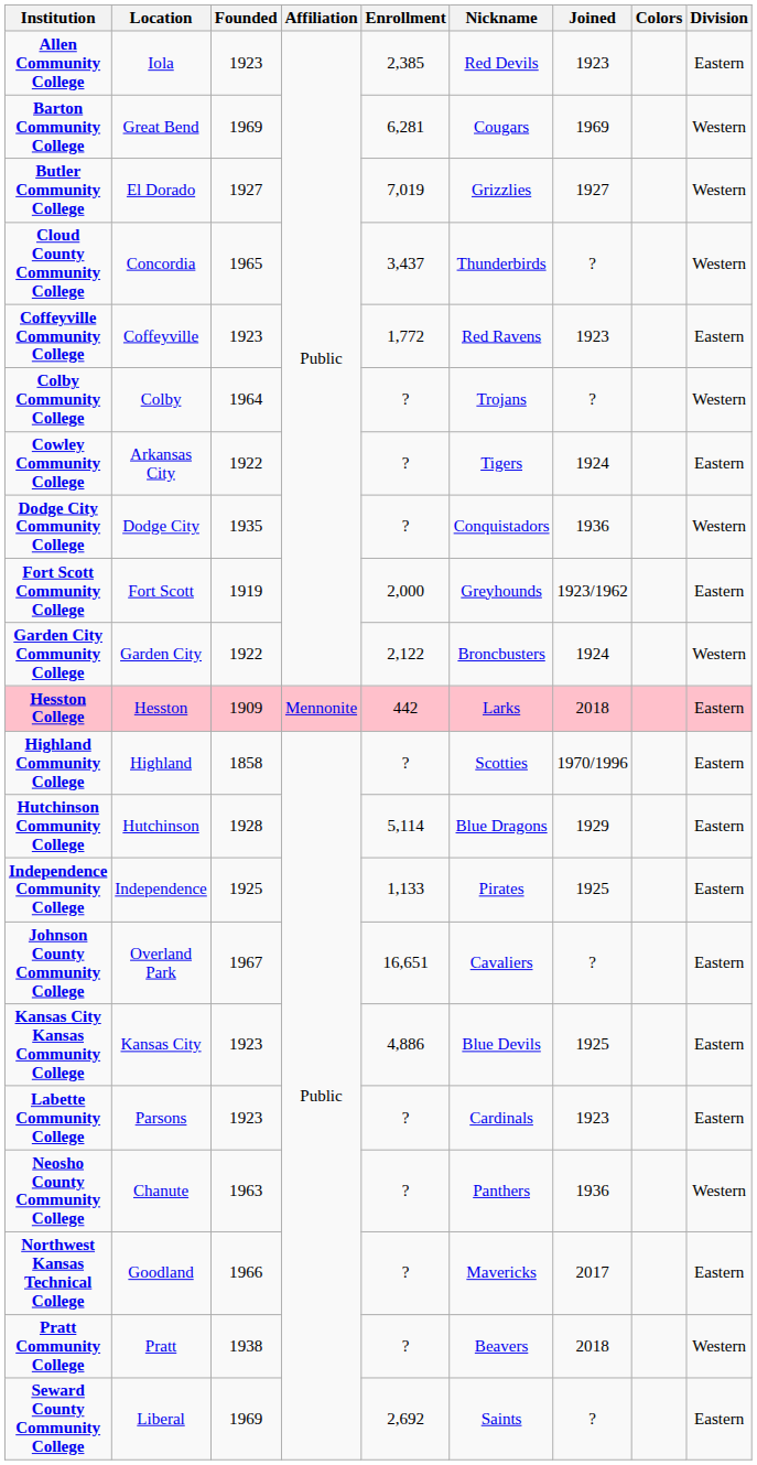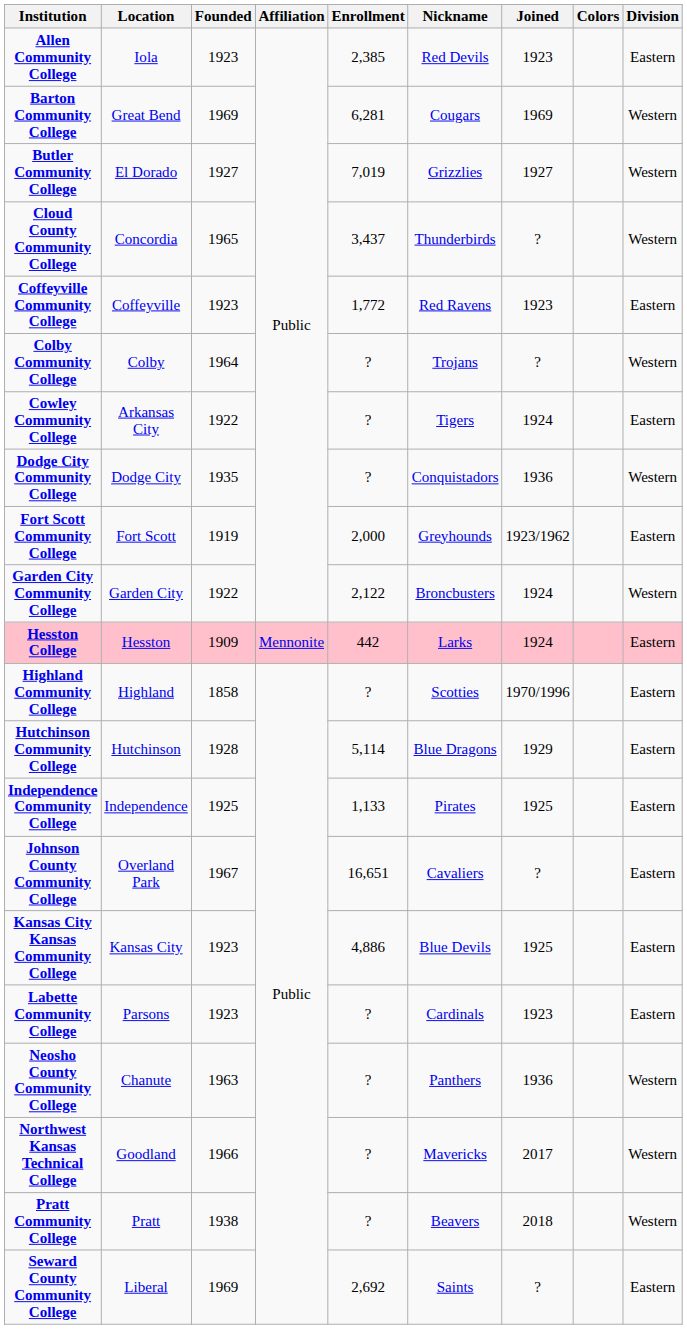 <table class="wikitable sortable" style="text-align:center;">
 <tr>
 <th>Institution</th>
 <th>Location</th>
 <th>Founded</th>
 <th>Affiliation</th>
 <th>Enrollment</th>
 <th>Nickname</th>
 <th>Joined</th>
 <th>Colors</th>
 <th>Division</th>
 </tr>
 <tr>
 <td><strong><a href='#'>Allen Community College</a></strong></td>
 <td><a href='#'>Iola</a></td>
 <td>1923</td>
 <td rowspan="10">Public</td>
 <td>2,385</td>
 <td><a href='#'>Red Devils</a></td>
 <td>1923</td>
 <td> </td>
 <td>Eastern</td>
 </tr>
 <tr>
 <td><strong><a href='#'>Barton Community College</a></strong></td>
 <td><a href='#'>Great Bend</a></td>
 <td>1969</td>
 <td>6,281</td>
 <td><a href='#'>Cougars</a></td>
 <td>1969</td>
 <td> </td>
 <td>Western</td>
 </tr>
 <tr>
 <td><strong><a href='#'>Butler Community College</a></strong></td>
 <td><a href='#'>El Dorado</a></td>
 <td>1927</td>
 <td>7,019</td>
 <td><a href='#'>Grizzlies</a></td>
 <td>1927</td>
 <td> </td>
 <td>Western</td>
 </tr>
 <tr>
 <td><strong><a href='#'>Cloud County Community College</a></strong></td>
 <td><a href='#'>Concordia</a></td>
 <td>1965</td>
 <td>3,437</td>
 <td><a href='#'>Thunderbirds</a></td>
 <td>?</td>
 <td> </td>
 <td>Western</td>
 </tr>
 <tr>
 <td><strong><a href='#'>Coffeyville Community College</a></strong></td>
 <td><a href='#'>Coffeyville</a></td>
 <td>1923</td>
 <td>1,772</td>
 <td><a href='#'>Red Ravens</a></td>
 <td>1923</td>
 <td> </td>
 <td>Eastern</td>
 </tr>
 <tr>
 <td><strong><a href='#'>Colby Community College</a></strong></td>
 <td><a href='#'>Colby</a></td>
 <td>1964</td>
 <td>?</td>
 <td><a href='#'>Trojans</a></td>
 <td>?</td>
 <td> </td>
 <td>Western</td>
 </tr>
 <tr>
 <td><strong><a href='#'>Cowley Community College</a></strong></td>
 <td><a href='#'>Arkansas City</a></td>
 <td>1922</td>
 <td>?</td>
 <td><a href='#'>Tigers</a></td>
 <td>1924</td>
 <td> </td>
 <td>Eastern</td>
 </tr>
 <tr>
 <td><strong><a href='#'>Dodge City Community College</a></strong></td>
 <td><a href='#'>Dodge City</a></td>
 <td>1935</td>
 <td>?</td>
 <td><a href='#'>Conquistadors</a></td>
 <td>1936</td>
 <td> </td>
 <td>Western</td>
 </tr>
 <tr>
 <td><strong><a href='#'>Fort Scott Community College</a></strong></td>
 <td><a href='#'>Fort Scott</a></td>
 <td>1919</td>
 <td>2,000</td>
 <td><a href='#'>Greyhounds</a></td>
 <td>1923/1962</td>
 <td> </td>
 <td>Eastern</td>
 </tr>
 <tr>
 <td><strong><a href='#'>Garden City Community College</a></strong></td>
 <td><a href='#'>Garden City</a></td>
 <td>1922</td>
 <td>2,122</td>
 <td><a href='#'>Broncbusters</a></td>
 <td>1924</td>
 <td> </td>
 <td>Western</td>
 </tr>
 <tr bgcolor=pink>
 <td><strong><a href='#'>Hesston College</a></strong></td>
 <td><a href='#'>Hesston</a></td>
 <td>1909</td>
 <td><a href='#'>Mennonite</a></td>
 <td>442</td>
 <td><a href='#'>Larks</a></td>
-<td>2018</td>
+<td>1924</td>
 <td> </td>
 <td>Eastern</td>
 </tr>
 <tr>
 <td><strong><a href='#'>Highland Community College</a></strong></td>
 <td><a href='#'>Highland</a></td>
 <td>1858</td>
 <td rowspan="10">Public</td>
 <td>?</td>
 <td><a href='#'>Scotties</a></td>
 <td>1970/1996</td>
 <td> </td>
 <td>Eastern</td>
 </tr>
 <tr>
 <td><strong><a href='#'>Hutchinson Community College</a></strong></td>
 <td><a href='#'>Hutchinson</a></td>
 <td>1928</td>
 <td>5,114</td>
 <td><a href='#'>Blue Dragons</a></td>
 <td>1929</td>
 <td> </td>
 <td>Eastern</td>
 </tr>
 <tr>
 <td><strong><a href='#'>Independence Community College</a></strong></td>
 <td><a href='#'>Independence</a></td>
 <td>1925</td>
 <td>1,133</td>
 <td><a href='#'>Pirates</a></td>
 <td>1925</td>
 <td> </td>
 <td>Eastern</td>
 </tr>
 <tr>
 <td><strong><a href='#'>Johnson County Community College</a></strong></td>
 <td><a href='#'>Overland Park</a></td>
 <td>1967</td>
 <td>16,651</td>
 <td><a href='#'>Cavaliers</a></td>
 <td>?</td>
 <td> </td>
 <td>Eastern</td>
 </tr>
 <tr>
 <td><strong><a href='#'>Kansas City Kansas Community College</a></strong></td>
 <td><a href='#'>Kansas City</a></td>
 <td>1923</td>
 <td>4,886</td>
 <td><a href='#'>Blue Devils</a></td>
 <td>1925</td>
 <td> </td>
 <td>Eastern</td>
 </tr>
 <tr>
 <td><strong><a href='#'>Labette Community College</a></strong></td>
 <td><a href='#'>Parsons</a></td>
 <td>1923</td>
 <td>?</td>
 <td><a href='#'>Cardinals</a></td>
 <td>1923</td>
 <td> </td>
 <td>Eastern</td>
 </tr>
 <tr>
 <td><strong><a href='#'>Neosho County Community College</a></strong></td>
 <td><a href='#'>Chanute</a></td>
 <td>1963</td>
 <td>?</td>
 <td><a href='#'>Panthers</a></td>
 <td>1936</td>
 <td> </td>
 <td>Western</td>
 </tr>
 <tr>
 <td><strong><a href='#'>Northwest Kansas Technical College</a></strong></td>
 <td><a href='#'>Goodland</a></td>
 <td>1966</td>
 <td>?</td>
 <td><a href='#'>Mavericks</a></td>
 <td>2017</td>
 <td> </td>
-<td>Eastern</td>
+<td>Western</td>
 </tr>
 <tr>
 <td><strong><a href='#'>Pratt Community College</a></strong></td>
 <td><a href='#'>Pratt</a></td>
 <td>1938</td>
 <td>?</td>
 <td><a href='#'>Beavers</a></td>
 <td>2018</td>
 <td> </td>
 <td>Western</td>
 </tr>
 <tr>
 <td><strong><a href='#'>Seward County Community College</a></strong></td>
 <td><a href='#'>Liberal</a></td>
 <td>1969</td>
 <td>2,692</td>
 <td><a href='#'>Saints</a></td>
 <td>?</td>
 <td> </td>
 <td>Eastern</td>
 </tr>
 </table>
